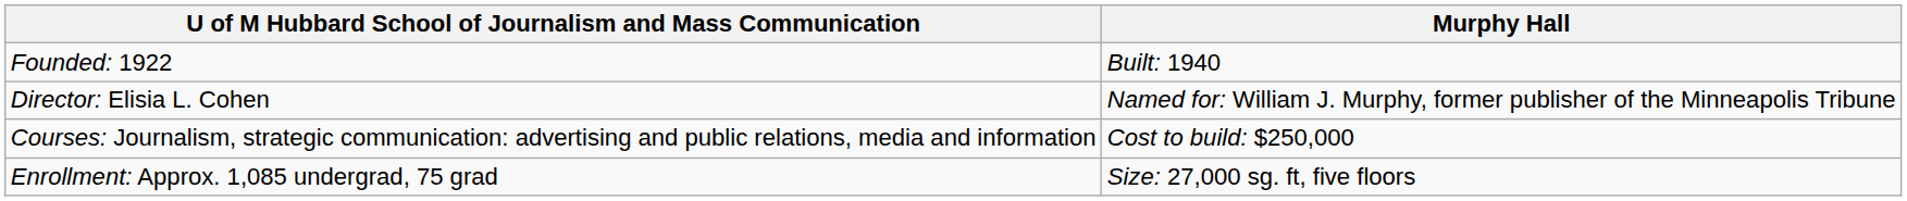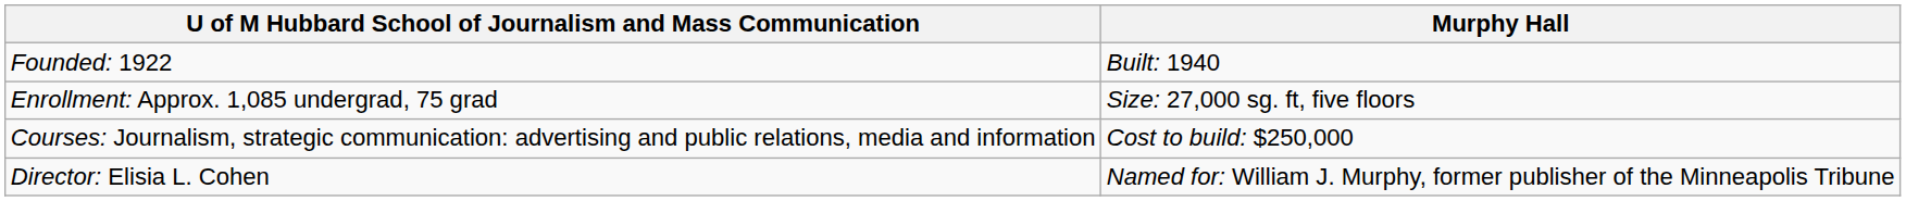 <table class="wikitable">
 <tr>
 <th>U of M Hubbard School of Journalism and Mass Communication</th>
 <th>Murphy Hall</th>
 </tr>
 <tr>
 <td><em>Founded:</em> 1922</td>
 <td><em>Built:</em> 1940</td>
 </tr>
 <tr>
-<td><em>Director:</em> Elisia L. Cohen</td>
-<td><em>Named for:</em> William J. Murphy, former publisher of the Minneapolis Tribune</td>
+<td><em>Enrollment:</em> Approx. 1,085 undergrad, 75 grad</td>
+<td><em>Size:</em> 27,000 sg. ft, five floors</td>
 </tr>
 <tr>
 <td><em>Courses:</em> Journalism, strategic communication: advertising and public relations, media and information</td>
 <td><em>Cost to build:</em> $250,000</td>
 </tr>
 <tr>
-<td><em>Enrollment:</em> Approx. 1,085 undergrad, 75 grad</td>
-<td><em>Size:</em> 27,000 sg. ft, five floors</td>
+<td><em>Director:</em> Elisia L. Cohen</td>
+<td><em>Named for:</em> William J. Murphy, former publisher of the Minneapolis Tribune</td>
 </tr>
 </table>
